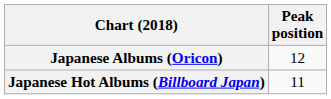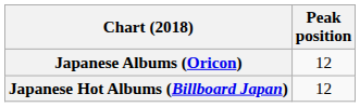 <table class="wikitable plainrowheaders" style="text-align:center;">
 <tr>
 <th>Chart (2018)</th>
 <th>Peak<br>position</th>
 </tr>
 <tr>
 <th scope="row">Japanese Albums (<a href='#'>Oricon</a>)</th>
 <td>12</td>
 </tr>
 <tr>
 <th scope="row">Japanese Hot Albums (<em><a href='#'>Billboard Japan</a></em>)</th>
-<td>11</td>
+<td>12</td>
 </tr>
 </table>
